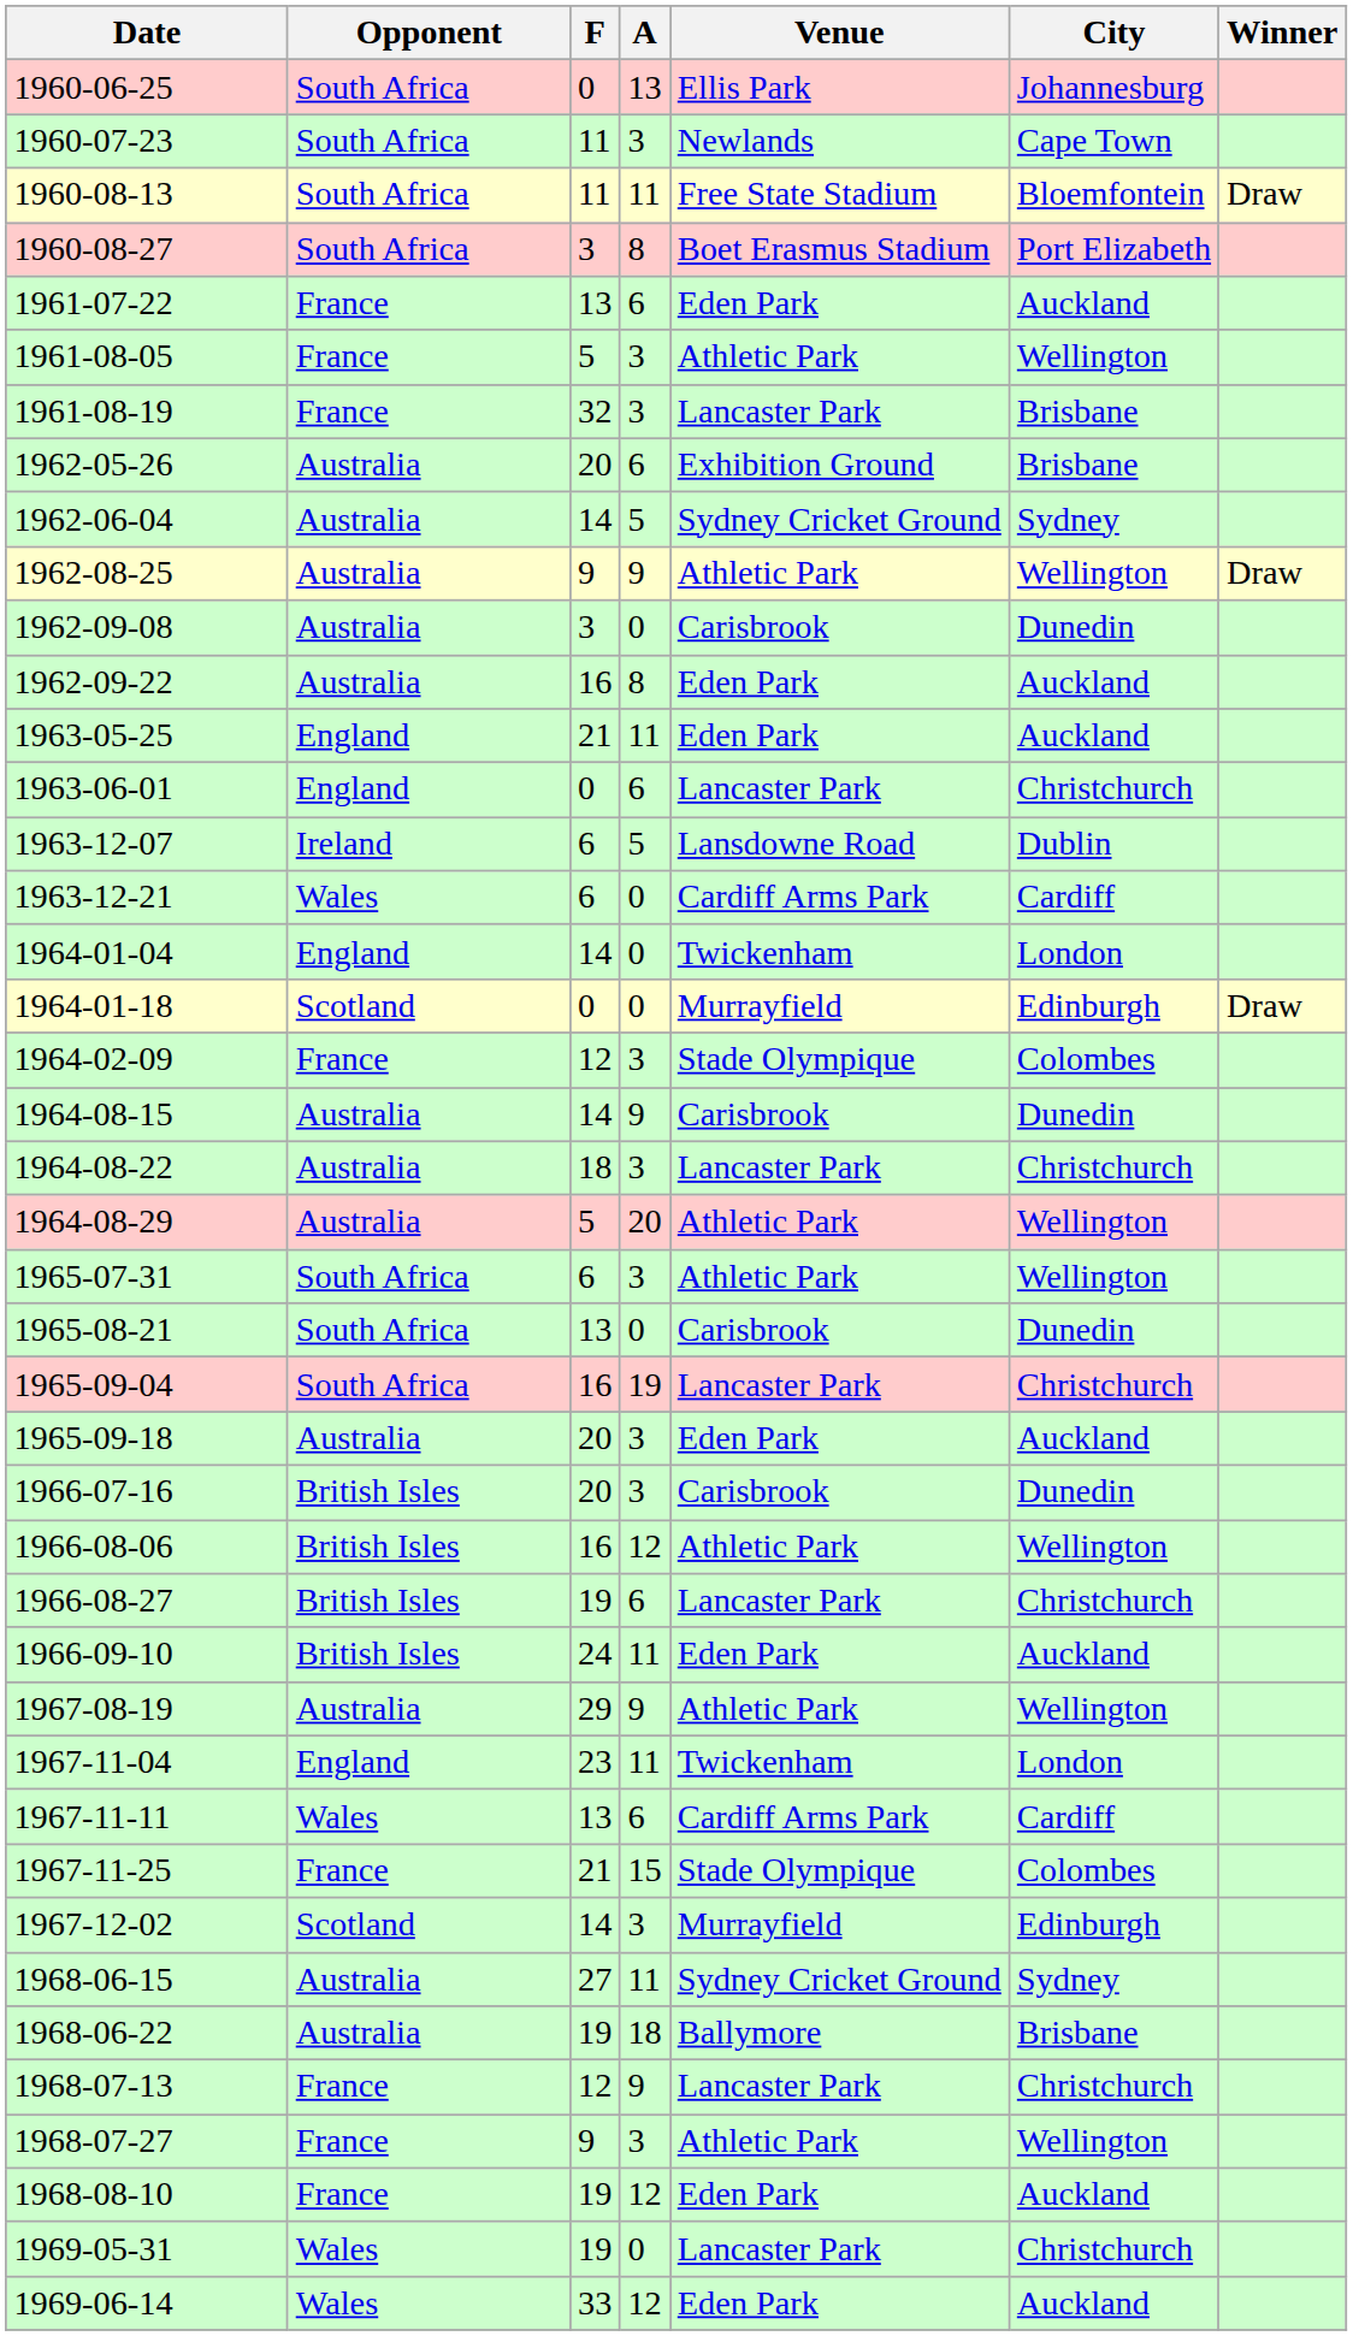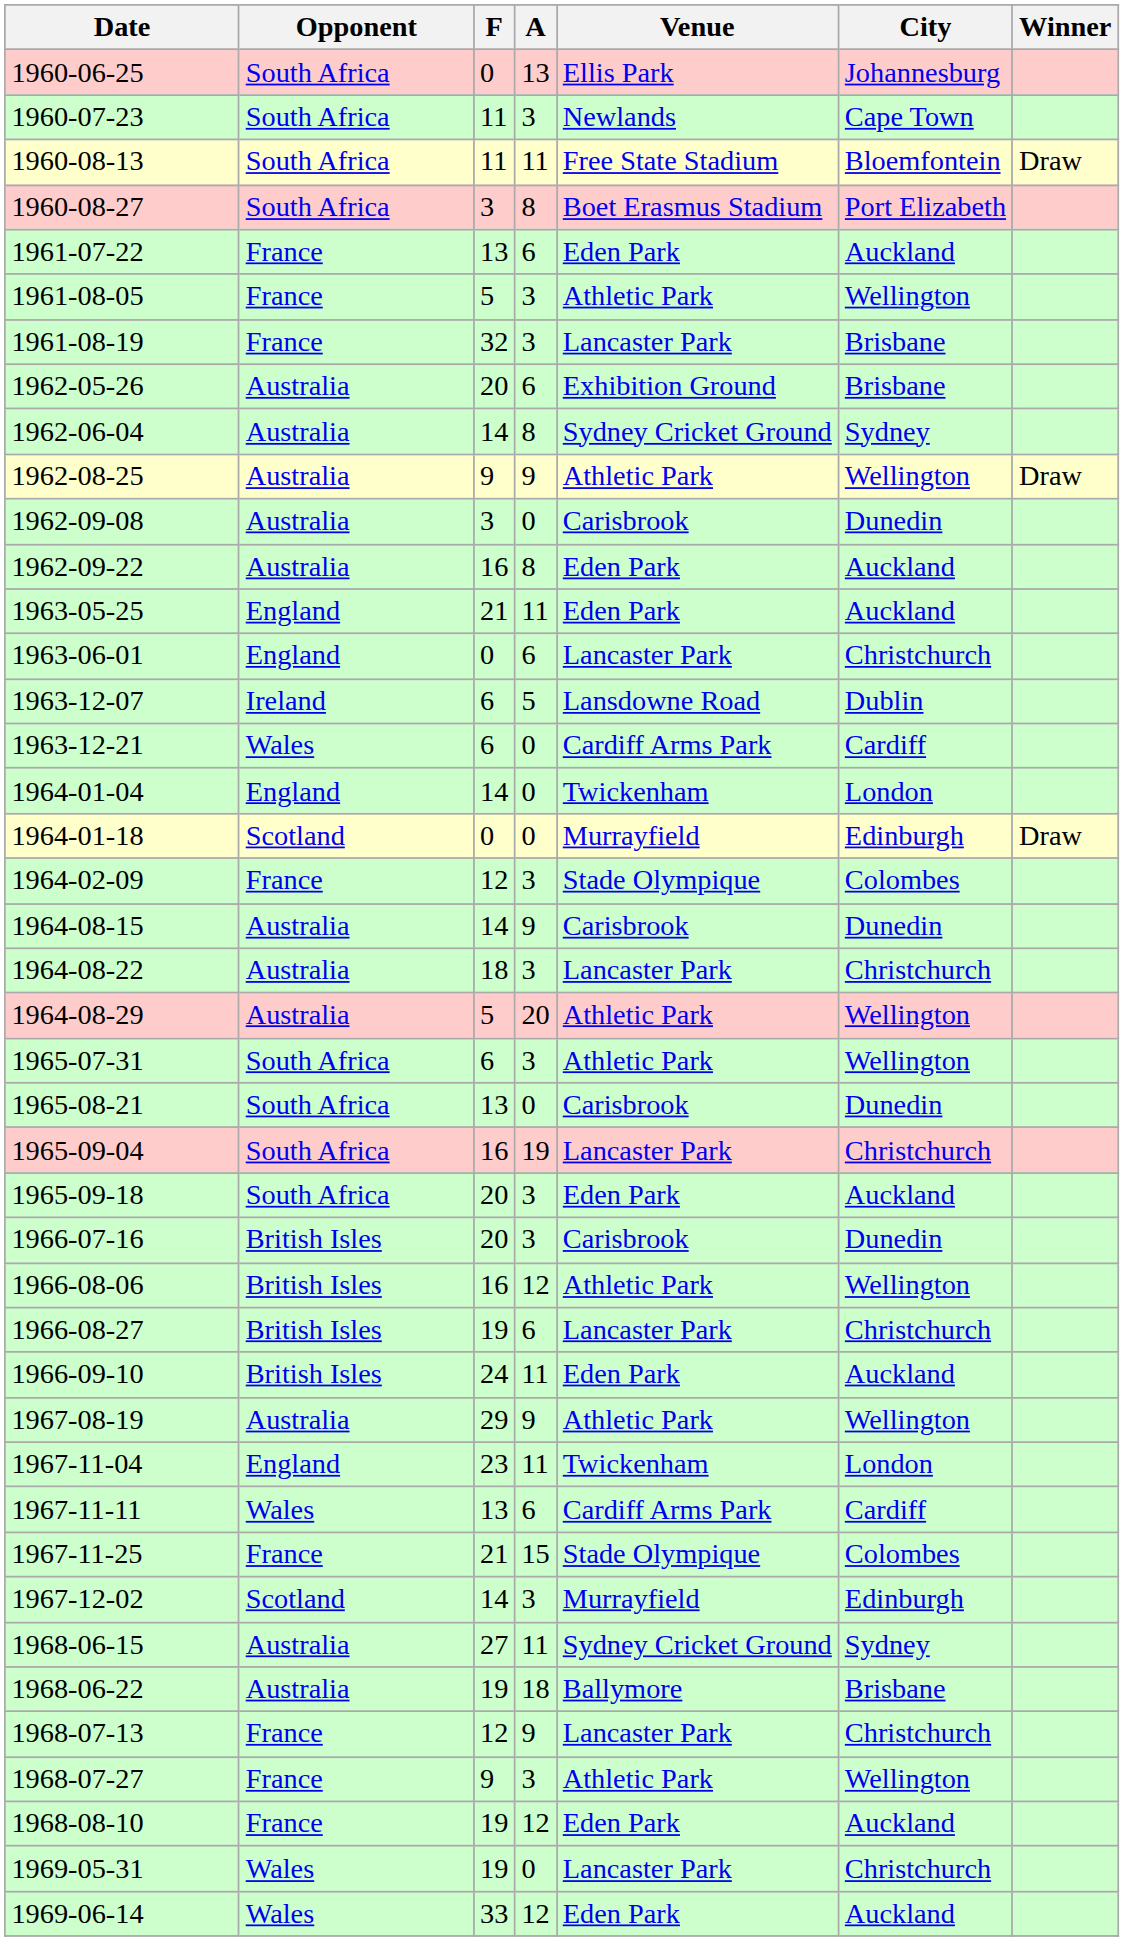 <table class="wikitable sortable">
 <tr>
 <th width="125">Date</th>
 <th width="125">Opponent</th>
 <th>F</th>
 <th>A</th>
 <th>Venue</th>
 <th>City</th>
 <th>Winner</th>
 </tr>
 <tr bgcolor="#FFCCCC">
 <td>1960-06-25</td>
 <td><a href='#'>South Africa</a></td>
 <td>0</td>
 <td>13</td>
 <td><a href='#'>Ellis Park</a></td>
 <td><a href='#'>Johannesburg</a></td>
 <td></td>
 </tr>
 <tr bgcolor="#CCFFCC">
 <td>1960-07-23</td>
 <td><a href='#'>South Africa</a></td>
 <td>11</td>
 <td>3</td>
 <td><a href='#'>Newlands</a></td>
 <td><a href='#'>Cape Town</a></td>
 <td></td>
 </tr>
 <tr bgcolor="#FFFFCC">
 <td>1960-08-13</td>
 <td><a href='#'>South Africa</a></td>
 <td>11</td>
 <td>11</td>
 <td><a href='#'>Free State Stadium</a></td>
 <td><a href='#'>Bloemfontein</a></td>
 <td>Draw</td>
 </tr>
 <tr bgcolor="#FFCCCC">
 <td>1960-08-27</td>
 <td><a href='#'>South Africa</a></td>
 <td>3</td>
 <td>8</td>
 <td><a href='#'>Boet Erasmus Stadium</a></td>
 <td><a href='#'>Port Elizabeth</a></td>
 <td></td>
 </tr>
 <tr bgcolor="#CCFFCC">
 <td>1961-07-22</td>
 <td><a href='#'>France</a></td>
 <td>13</td>
 <td>6</td>
 <td><a href='#'>Eden Park</a></td>
 <td><a href='#'>Auckland</a></td>
 <td></td>
 </tr>
 <tr bgcolor="#CCFFCC">
 <td>1961-08-05</td>
 <td><a href='#'>France</a></td>
 <td>5</td>
 <td>3</td>
 <td><a href='#'>Athletic Park</a></td>
 <td><a href='#'>Wellington</a></td>
 <td></td>
 </tr>
 <tr bgcolor="#CCFFCC">
 <td>1961-08-19</td>
 <td><a href='#'>France</a></td>
 <td>32</td>
 <td>3</td>
 <td><a href='#'>Lancaster Park</a></td>
 <td><a href='#'>Brisbane</a></td>
 <td></td>
 </tr>
 <tr bgcolor="#CCFFCC">
 <td>1962-05-26</td>
 <td><a href='#'>Australia</a></td>
 <td>20</td>
 <td>6</td>
 <td><a href='#'>Exhibition Ground</a></td>
 <td><a href='#'>Brisbane</a></td>
 <td></td>
 </tr>
 <tr bgcolor="#CCFFCC">
 <td>1962-06-04</td>
 <td><a href='#'>Australia</a></td>
 <td>14</td>
-<td>5</td>
+<td>8</td>
 <td><a href='#'>Sydney Cricket Ground</a></td>
 <td><a href='#'>Sydney</a></td>
 <td></td>
 </tr>
 <tr bgcolor="#FFFFCC">
 <td>1962-08-25</td>
 <td><a href='#'>Australia</a></td>
 <td>9</td>
 <td>9</td>
 <td><a href='#'>Athletic Park</a></td>
 <td><a href='#'>Wellington</a></td>
 <td>Draw</td>
 </tr>
 <tr bgcolor="#CCFFCC">
 <td>1962-09-08</td>
 <td><a href='#'>Australia</a></td>
 <td>3</td>
 <td>0</td>
 <td><a href='#'>Carisbrook</a></td>
 <td><a href='#'>Dunedin</a></td>
 <td></td>
 </tr>
 <tr bgcolor="#CCFFCC">
 <td>1962-09-22</td>
 <td><a href='#'>Australia</a></td>
 <td>16</td>
 <td>8</td>
 <td><a href='#'>Eden Park</a></td>
 <td><a href='#'>Auckland</a></td>
 <td></td>
 </tr>
 <tr bgcolor="#CCFFCC">
 <td>1963-05-25</td>
 <td><a href='#'>England</a></td>
 <td>21</td>
 <td>11</td>
 <td><a href='#'>Eden Park</a></td>
 <td><a href='#'>Auckland</a></td>
 <td></td>
 </tr>
 <tr bgcolor="#CCFFCC">
 <td>1963-06-01</td>
 <td><a href='#'>England</a></td>
 <td>0</td>
 <td>6</td>
 <td><a href='#'>Lancaster Park</a></td>
 <td><a href='#'>Christchurch</a></td>
 <td></td>
 </tr>
 <tr bgcolor="#CCFFCC">
 <td>1963-12-07</td>
 <td><a href='#'>Ireland</a></td>
 <td>6</td>
 <td>5</td>
 <td><a href='#'>Lansdowne Road</a></td>
 <td><a href='#'>Dublin</a></td>
 <td></td>
 </tr>
 <tr bgcolor="#CCFFCC">
 <td>1963-12-21</td>
 <td><a href='#'>Wales</a></td>
 <td>6</td>
 <td>0</td>
 <td><a href='#'>Cardiff Arms Park</a></td>
 <td><a href='#'>Cardiff</a></td>
 <td></td>
 </tr>
 <tr bgcolor="#CCFFCC">
 <td>1964-01-04</td>
 <td><a href='#'>England</a></td>
 <td>14</td>
 <td>0</td>
 <td><a href='#'>Twickenham</a></td>
 <td><a href='#'>London</a></td>
 <td></td>
 </tr>
 <tr bgcolor="#FFFFCC">
 <td>1964-01-18</td>
 <td><a href='#'>Scotland</a></td>
 <td>0</td>
 <td>0</td>
 <td><a href='#'>Murrayfield</a></td>
 <td><a href='#'>Edinburgh</a></td>
 <td>Draw</td>
 </tr>
 <tr bgcolor="#CCFFCC">
 <td>1964-02-09</td>
 <td><a href='#'>France</a></td>
 <td>12</td>
 <td>3</td>
 <td><a href='#'>Stade Olympique</a></td>
 <td><a href='#'>Colombes</a></td>
 <td></td>
 </tr>
 <tr bgcolor="#CCFFCC">
 <td>1964-08-15</td>
 <td><a href='#'>Australia</a></td>
 <td>14</td>
 <td>9</td>
 <td><a href='#'>Carisbrook</a></td>
 <td><a href='#'>Dunedin</a></td>
 <td></td>
 </tr>
 <tr bgcolor="#CCFFCC">
 <td>1964-08-22</td>
 <td><a href='#'>Australia</a></td>
 <td>18</td>
 <td>3</td>
 <td><a href='#'>Lancaster Park</a></td>
 <td><a href='#'>Christchurch</a></td>
 <td></td>
 </tr>
 <tr bgcolor="#FFCCCC">
 <td>1964-08-29</td>
 <td><a href='#'>Australia</a></td>
 <td>5</td>
 <td>20</td>
 <td><a href='#'>Athletic Park</a></td>
 <td><a href='#'>Wellington</a></td>
 <td></td>
 </tr>
 <tr bgcolor="#CCFFCC">
 <td>1965-07-31</td>
 <td><a href='#'>South Africa</a></td>
 <td>6</td>
 <td>3</td>
 <td><a href='#'>Athletic Park</a></td>
 <td><a href='#'>Wellington</a></td>
 <td></td>
 </tr>
 <tr bgcolor="#CCFFCC">
 <td>1965-08-21</td>
 <td><a href='#'>South Africa</a></td>
 <td>13</td>
 <td>0</td>
 <td><a href='#'>Carisbrook</a></td>
 <td><a href='#'>Dunedin</a></td>
 <td></td>
 </tr>
 <tr bgcolor="#FFCCCC">
 <td>1965-09-04</td>
 <td><a href='#'>South Africa</a></td>
 <td>16</td>
 <td>19</td>
 <td><a href='#'>Lancaster Park</a></td>
 <td><a href='#'>Christchurch</a></td>
 <td></td>
 </tr>
 <tr bgcolor="#CCFFCC">
 <td>1965-09-18</td>
-<td><a href='#'>Australia</a></td>
+<td><a href='#'>South Africa</a></td>
 <td>20</td>
 <td>3</td>
 <td><a href='#'>Eden Park</a></td>
 <td><a href='#'>Auckland</a></td>
 <td></td>
 </tr>
 <tr bgcolor="#CCFFCC">
 <td>1966-07-16</td>
 <td><a href='#'>British Isles</a></td>
 <td>20</td>
 <td>3</td>
 <td><a href='#'>Carisbrook</a></td>
 <td><a href='#'>Dunedin</a></td>
 <td></td>
 </tr>
 <tr bgcolor="#CCFFCC">
 <td>1966-08-06</td>
 <td><a href='#'>British Isles</a></td>
 <td>16</td>
 <td>12</td>
 <td><a href='#'>Athletic Park</a></td>
 <td><a href='#'>Wellington</a></td>
 <td></td>
 </tr>
 <tr bgcolor="#CCFFCC">
 <td>1966-08-27</td>
 <td><a href='#'>British Isles</a></td>
 <td>19</td>
 <td>6</td>
 <td><a href='#'>Lancaster Park</a></td>
 <td><a href='#'>Christchurch</a></td>
 <td></td>
 </tr>
 <tr bgcolor="#CCFFCC">
 <td>1966-09-10</td>
 <td><a href='#'>British Isles</a></td>
 <td>24</td>
 <td>11</td>
 <td><a href='#'>Eden Park</a></td>
 <td><a href='#'>Auckland</a></td>
 <td></td>
 </tr>
 <tr bgcolor="#CCFFCC">
 <td>1967-08-19</td>
 <td><a href='#'>Australia</a></td>
 <td>29</td>
 <td>9</td>
 <td><a href='#'>Athletic Park</a></td>
 <td><a href='#'>Wellington</a></td>
 <td></td>
 </tr>
 <tr bgcolor="#CCFFCC">
 <td>1967-11-04</td>
 <td><a href='#'>England</a></td>
 <td>23</td>
 <td>11</td>
 <td><a href='#'>Twickenham</a></td>
 <td><a href='#'>London</a></td>
 <td></td>
 </tr>
 <tr bgcolor="#CCFFCC">
 <td>1967-11-11</td>
 <td><a href='#'>Wales</a></td>
 <td>13</td>
 <td>6</td>
 <td><a href='#'>Cardiff Arms Park</a></td>
 <td><a href='#'>Cardiff</a></td>
 <td></td>
 </tr>
 <tr bgcolor="#CCFFCC">
 <td>1967-11-25</td>
 <td><a href='#'>France</a></td>
 <td>21</td>
 <td>15</td>
 <td><a href='#'>Stade Olympique</a></td>
 <td><a href='#'>Colombes</a></td>
 <td></td>
 </tr>
 <tr bgcolor="#CCFFCC">
 <td>1967-12-02</td>
 <td><a href='#'>Scotland</a></td>
 <td>14</td>
 <td>3</td>
 <td><a href='#'>Murrayfield</a></td>
 <td><a href='#'>Edinburgh</a></td>
 <td></td>
 </tr>
 <tr bgcolor="#CCFFCC">
 <td>1968-06-15</td>
 <td><a href='#'>Australia</a></td>
 <td>27</td>
 <td>11</td>
 <td><a href='#'>Sydney Cricket Ground</a></td>
 <td><a href='#'>Sydney</a></td>
 <td></td>
 </tr>
 <tr bgcolor="#CCFFCC">
 <td>1968-06-22</td>
 <td><a href='#'>Australia</a></td>
 <td>19</td>
 <td>18</td>
 <td><a href='#'>Ballymore</a></td>
 <td><a href='#'>Brisbane</a></td>
 <td></td>
 </tr>
 <tr bgcolor="#CCFFCC">
 <td>1968-07-13</td>
 <td><a href='#'>France</a></td>
 <td>12</td>
 <td>9</td>
 <td><a href='#'>Lancaster Park</a></td>
 <td><a href='#'>Christchurch</a></td>
 <td></td>
 </tr>
 <tr bgcolor="#CCFFCC">
 <td>1968-07-27</td>
 <td><a href='#'>France</a></td>
 <td>9</td>
 <td>3</td>
 <td><a href='#'>Athletic Park</a></td>
 <td><a href='#'>Wellington</a></td>
 <td></td>
 </tr>
 <tr bgcolor="#CCFFCC">
 <td>1968-08-10</td>
 <td><a href='#'>France</a></td>
 <td>19</td>
 <td>12</td>
 <td><a href='#'>Eden Park</a></td>
 <td><a href='#'>Auckland</a></td>
 <td></td>
 </tr>
 <tr bgcolor="#CCFFCC">
 <td>1969-05-31</td>
 <td><a href='#'>Wales</a></td>
 <td>19</td>
 <td>0</td>
 <td><a href='#'>Lancaster Park</a></td>
 <td><a href='#'>Christchurch</a></td>
 <td></td>
 </tr>
 <tr bgcolor="#CCFFCC">
 <td>1969-06-14</td>
 <td><a href='#'>Wales</a></td>
 <td>33</td>
 <td>12</td>
 <td><a href='#'>Eden Park</a></td>
 <td><a href='#'>Auckland</a></td>
 <td></td>
 </tr>
 </table>
